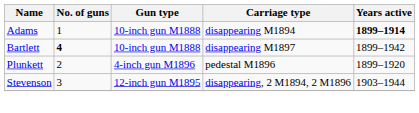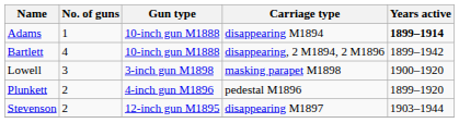 <table class="wikitable">
 <tr>
 <th>Name</th>
 <th>No. of guns</th>
 <th>Gun type</th>
 <th>Carriage type</th>
 <th>Years active</th>
 </tr>
 <tr>
 <td><a href='#'>Adams</a></td>
 <td>1</td>
 <td><a href='#'>10-inch gun M1888</a></td>
 <td><a href='#'>disappearing</a> M1894</td>
 <td><strong>1899–1914</strong></td>
 </tr>
 <tr>
 <td><a href='#'>Bartlett</a></td>
-<td><strong>4</strong></td>
+<td>4</td>
 <td><a href='#'>10-inch gun M1888</a></td>
-<td><a href='#'>disappearing</a> M1897</td>
+<td><a href='#'>disappearing</a>, 2 M1894, 2 M1896</td>
 <td>1899–1942</td>
+</tr>
+<tr>
+<td>Lowell</td>
+<td>3</td>
+<td><a href='#'>3-inch gun M1898</a></td>
+<td><a href='#'>masking parapet</a> M1898</td>
+<td>1900–1920</td>
 </tr>
 <tr>
 <td><a href='#'>Plunkett</a></td>
 <td>2</td>
 <td><a href='#'>4-inch gun M1896</a></td>
 <td>pedestal M1896</td>
 <td>1899–1920</td>
 </tr>
 <tr>
 <td><a href='#'>Stevenson</a></td>
-<td>3</td>
+<td>2</td>
 <td><a href='#'>12-inch gun M1895</a></td>
-<td><a href='#'>disappearing</a>, 2 M1894, 2 M1896</td>
+<td><a href='#'>disappearing</a> M1897</td>
 <td>1903–1944</td>
 </tr>
 <tr>
 </tr>
 </table>
